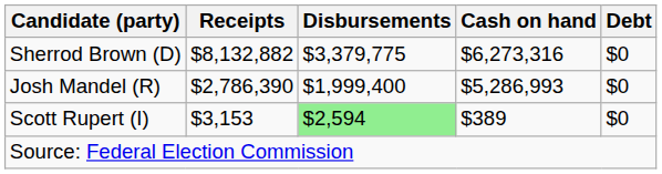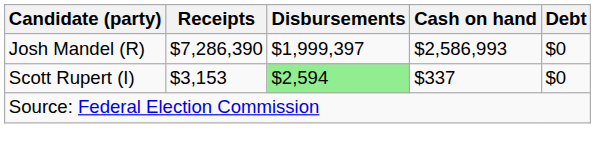 <table class="wikitable sortable">
 <tr>
 <th>Candidate (party)</th>
 <th>Receipts</th>
 <th>Disbursements</th>
 <th>Cash on hand</th>
 <th>Debt</th>
 </tr>
 <tr>
-<td>Sherrod Brown (D)</td>
-<td>$8,132,882</td>
-<td>$3,379,775</td>
-<td>$6,273,316</td>
-<td>$0</td>
-</tr>
-<tr>
 <td>Josh Mandel (R)</td>
-<td>$2,786,390</td>
-<td>$1,999,400</td>
-<td>$5,286,993</td>
+<td>$7,286,390</td>
+<td>$1,999,397</td>
+<td>$2,586,993</td>
 <td>$0</td>
 </tr>
 <tr>
 <td>Scott Rupert (I)</td>
 <td>$3,153</td>
 <td style="background: lightgreen;">$2,594</td>
-<td>$389</td>
+<td>$337</td>
 <td>$0</td>
 </tr>
 <tr>
 <td colspan=5>Source: <a href='#'>Federal Election Commission</a></td>
 </tr>
 </table>
